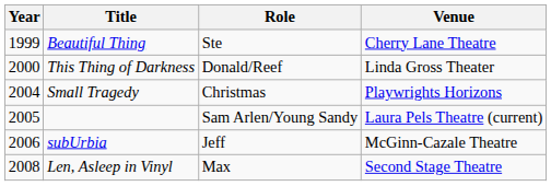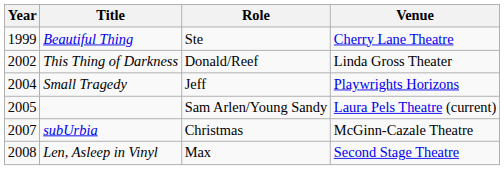 <table class="wikitable sortable">
 <tr>
 <th>Year</th>
 <th>Title</th>
 <th>Role</th>
 <th>Venue</th>
 </tr>
 <tr>
 <td>1999</td>
 <td><em><a href='#'>Beautiful Thing</a></em></td>
 <td>Ste</td>
 <td><a href='#'>Cherry Lane Theatre</a></td>
 </tr>
 <tr>
-<td>2000</td>
+<td>2002</td>
 <td><em>This Thing of Darkness</em></td>
 <td>Donald/Reef</td>
 <td>Linda Gross Theater</td>
 </tr>
 <tr>
 <td>2004</td>
 <td><em>Small Tragedy</em></td>
-<td>Christmas</td>
+<td>Jeff</td>
 <td><a href='#'>Playwrights Horizons</a></td>
 </tr>
 <tr>
 <td>2005</td>
 <td><em></em></td>
 <td>Sam Arlen/Young Sandy</td>
 <td><a href='#'>Laura Pels Theatre</a> (current)</td>
 </tr>
 <tr>
-<td>2006</td>
+<td>2007</td>
 <td><em><a href='#'>subUrbia</a></em></td>
-<td>Jeff</td>
+<td>Christmas</td>
 <td>McGinn-Cazale Theatre</td>
 </tr>
 <tr>
 <td>2008</td>
 <td><em>Len, Asleep in Vinyl</em></td>
 <td>Max</td>
 <td><a href='#'>Second Stage Theatre</a></td>
 </tr>
 </table>
